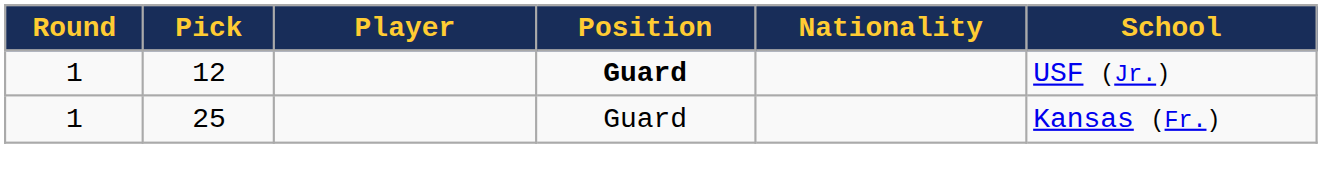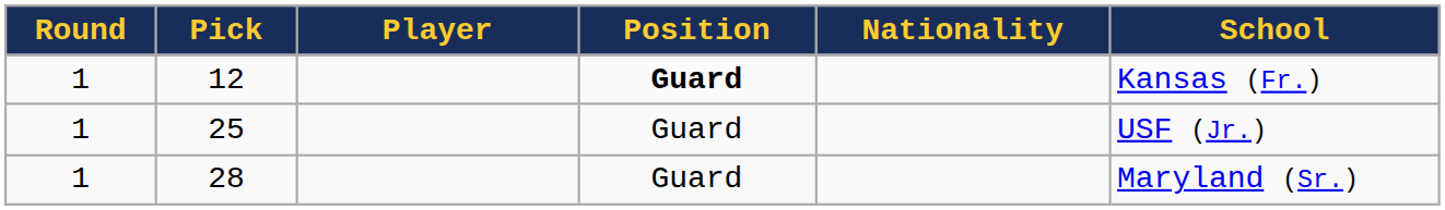 <table class="wikitable sortable sortable">
 <tr>
 <th style="background:#182d59; color:#fc3; width:75px;">Round</th>
 <th style="background:#182d59; color:#fc3; width:75px;">Pick</th>
 <th style="background:#182d59; color:#fc3; width:175px;">Player</th>
 <th style="background:#182d59; color:#fc3; width:125px;">Position</th>
 <th style="background:#182d59; color:#fc3; width:150px;">Nationality</th>
 <th style="background:#182d59; color:#fc3; width:200px;">School</th>
 </tr>
 <tr>
 <td align=center>1</td>
 <td align=center>12</td>
 <td></td>
 <td align=center><strong>Guard</strong></td>
 <td></td>
-<td><a href='#'>USF</a> <small>(<a href='#'>Jr.</a>)</small></td>
+<td><a href='#'>Kansas</a> <small> (<a href='#'>Fr.</a>)</small></td>
 </tr>
 <tr>
 <td align=center>1</td>
 <td align=center>25</td>
 <td></td>
 <td align=center>Guard</td>
 <td></td>
-<td><a href='#'>Kansas</a> <small> (<a href='#'>Fr.</a>)</small></td>
+<td><a href='#'>USF</a> <small>(<a href='#'>Jr.</a>)</small></td>
+</tr>
+<tr>
+<td align=center>1</td>
+<td align=center>28</td>
+<td></td>
+<td align=center>Guard</td>
+<td></td>
+<td><a href='#'>Maryland</a> <small>(<a href='#'>Sr.</a>)</small></td>
 </tr>
 </table>
